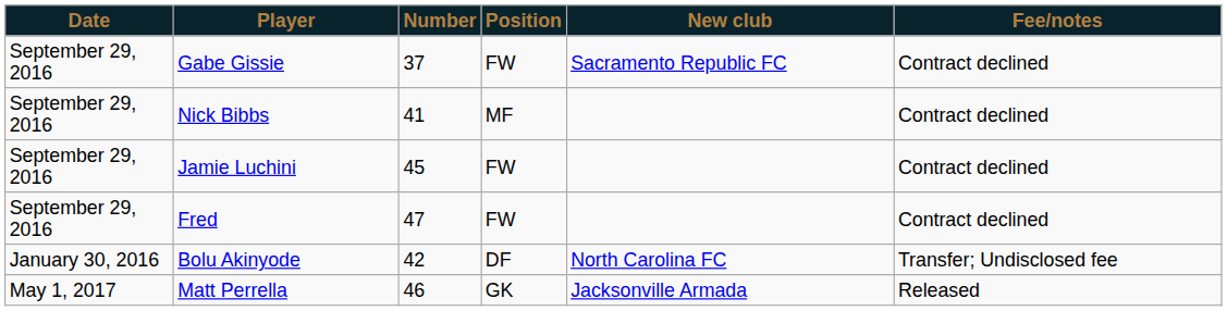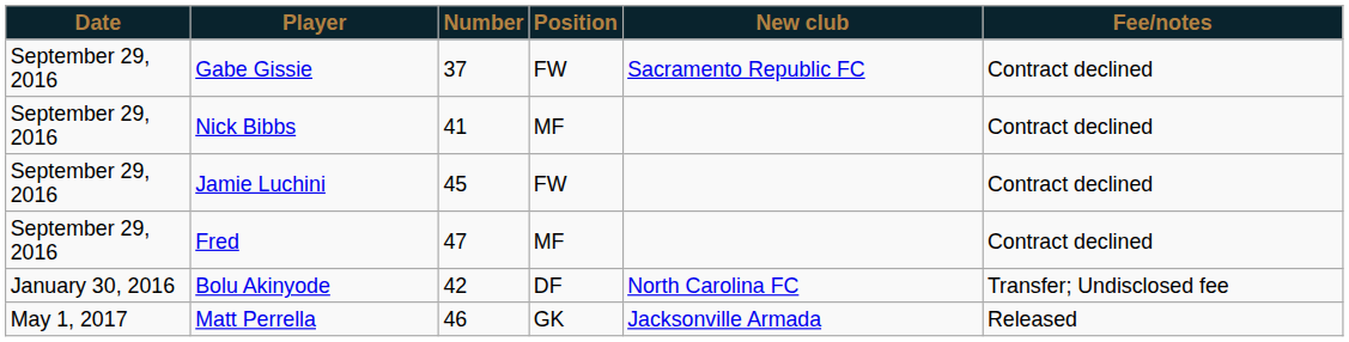 <table class="wikitable" style="text-align:left; font-size:95%;">
 <tr>
 <th style="background:#09232D; color:#B18142; width:125px;">Date</th>
 <th style="background:#09232D; color:#B18142; width:170px;">Player</th>
 <th style="background:#09232D; color:#B18142; width:50px;">Number</th>
 <th style="background:#09232D; color:#B18142; width:50px;">Position</th>
 <th style="background:#09232D; color:#B18142; width:250px;">New club</th>
 <th style="background:#09232D; color:#B18142; width:250px;">Fee/notes</th>
 </tr>
 <tr>
 <td>September 29, 2016</td>
 <td> <a href='#'>Gabe Gissie</a></td>
 <td>37</td>
 <td>FW</td>
 <td> <a href='#'>Sacramento Republic FC</a></td>
 <td>Contract declined</td>
 </tr>
 <tr>
 <td>September 29, 2016</td>
 <td> <a href='#'>Nick Bibbs</a></td>
 <td>41</td>
 <td>MF</td>
 <td></td>
 <td>Contract declined</td>
 </tr>
 <tr>
 <td>September 29, 2016</td>
 <td> <a href='#'>Jamie Luchini</a></td>
 <td>45</td>
 <td>FW</td>
 <td></td>
 <td>Contract declined</td>
 </tr>
 <tr>
 <td>September 29, 2016</td>
 <td> <a href='#'>Fred</a></td>
 <td>47</td>
-<td>FW</td>
+<td>MF</td>
 <td></td>
 <td>Contract declined</td>
 </tr>
 <tr>
 <td>January 30, 2016</td>
 <td> <a href='#'>Bolu Akinyode</a></td>
 <td>42</td>
 <td>DF</td>
 <td> <a href='#'>North Carolina FC</a></td>
 <td>Transfer; Undisclosed fee</td>
 </tr>
 <tr>
 <td>May 1, 2017</td>
 <td> <a href='#'>Matt Perrella</a></td>
 <td>46</td>
 <td>GK</td>
 <td> <a href='#'>Jacksonville Armada</a></td>
 <td>Released</td>
 </tr>
 </table>
